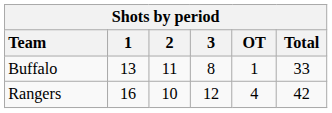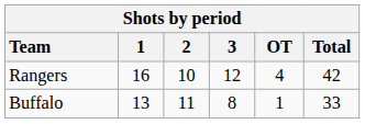 <table class="wikitable" style="width:20em; text-align:right;">
 <tr>
 <th colspan=6>Shots by period</th>
 </tr>
 <tr>
 <th style="width:8em; text-align:left;">Team</th>
 <th style="width:3em;">1</th>
 <th style="width:3em;">2</th>
 <th style="width:3em;">3</th>
 <th style="width:3em;">OT</th>
 <th style="width:3em;">Total</th>
 </tr>
 <tr>
+<td style="text-align:left;">Rangers</td>
+<td align=center>16</td>
+<td align=center>10</td>
+<td align=center>12</td>
+<td align=center>4</td>
+<td align=center>42</td>
+</tr>
+<tr>
 <td style="text-align:left;">Buffalo</td>
 <td align=center>13</td>
 <td align=center>11</td>
 <td align=center>8</td>
 <td align=center>1</td>
 <td align=center>33</td>
 </tr>
-<tr>
-<td style="text-align:left;">Rangers</td>
-<td align=center>16</td>
-<td align=center>10</td>
-<td align=center>12</td>
-<td align=center>4</td>
-<td align=center>42</td>
-</tr>
 </table>
